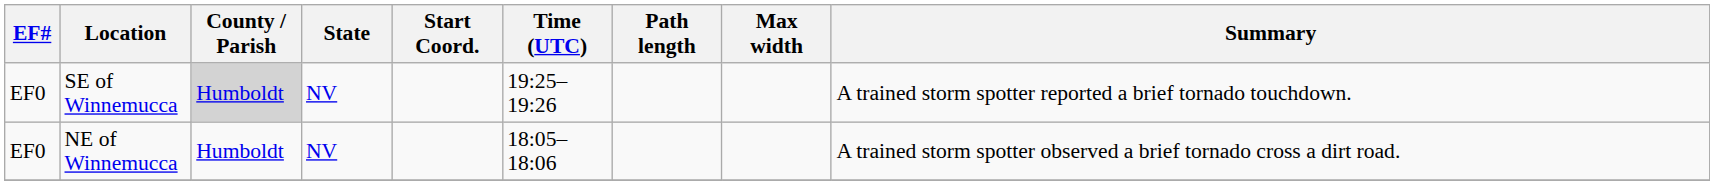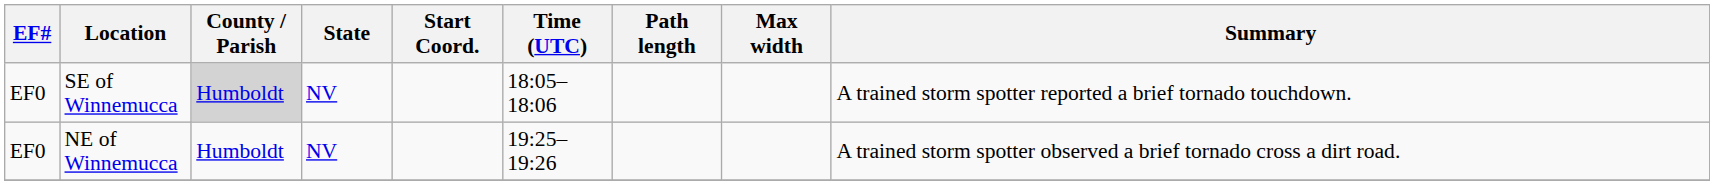 <table class="wikitable sortable" style="width:100%;">
 <tr>
 <th scope="col"  style="width:3%; text-align:center;"><a href='#'>EF#</a></th>
 <th scope="col"  style="width:7%; text-align:center;" class="unsortable">Location</th>
 <th scope="col"  style="width:6%; text-align:center;" class="unsortable">County / Parish</th>
 <th scope="col"  style="width:5%; text-align:center;">State</th>
 <th scope="col"  style="width:6%; text-align:center;">Start Coord.</th>
 <th scope="col"  style="width:6%; text-align:center;">Time (<a href='#'>UTC</a>)</th>
 <th scope="col"  style="width:6%; text-align:center;">Path length</th>
 <th scope="col"  style="width:6%; text-align:center;">Max width</th>
 <th scope="col" class="unsortable" style="width:48%; text-align:center;">Summary</th>
 </tr>
 <tr>
 <td bgcolor=>EF0</td>
 <td>SE of <a href='#'>Winnemucca</a></td>
 <td style="background: lightgrey;"><a href='#'>Humboldt</a></td>
 <td><a href='#'>NV</a></td>
 <td></td>
-<td>19:25–19:26</td>
+<td>18:05–18:06</td>
 <td></td>
 <td></td>
 <td>A trained storm spotter reported a brief tornado touchdown.</td>
 </tr>
 <tr>
 <td bgcolor=>EF0</td>
 <td>NE of <a href='#'>Winnemucca</a></td>
 <td><a href='#'>Humboldt</a></td>
 <td><a href='#'>NV</a></td>
 <td></td>
-<td>18:05–18:06</td>
+<td>19:25–19:26</td>
 <td></td>
 <td></td>
 <td>A trained storm spotter observed a brief tornado cross a dirt road.</td>
 </tr>
 <tr>
 </tr>
 </table>
